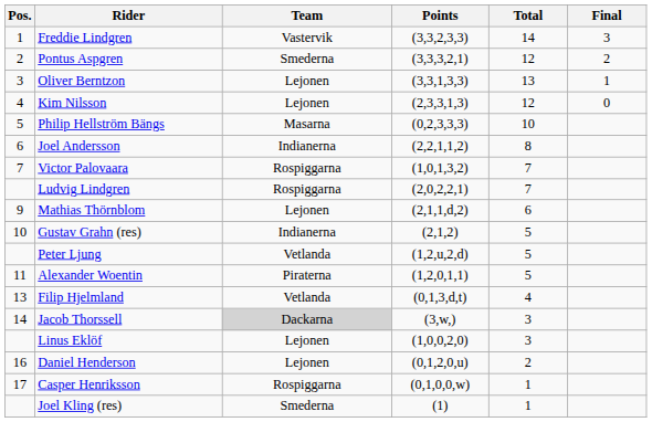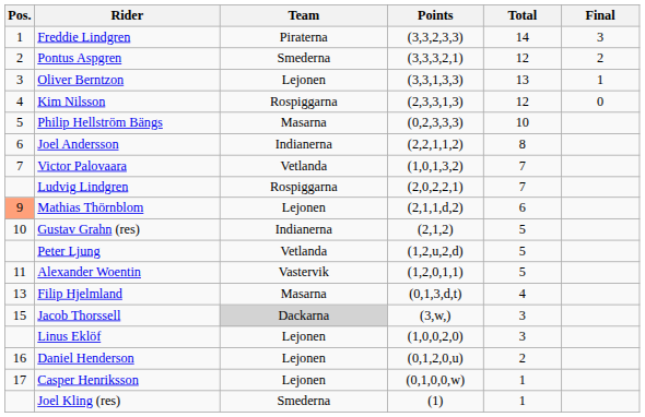 <table class=wikitable style="font-size:93%;">
 <tr>
 <th width=25px>Pos.</th>
 <th width=200px>Rider</th>
 <th width=180px>Team</th>
 <th width=100px>Points</th>
 <th width=80px>Total</th>
 <th width=80px>Final</th>
 </tr>
 <tr align=center>
 <td>1</td>
 <td align=left><a href='#'>Freddie Lindgren</a></td>
-<td>Vastervik</td>
+<td>Piraterna</td>
 <td>(3,3,2,3,3)</td>
 <td>14</td>
 <td>3</td>
 </tr>
 <tr align=center>
 <td>2</td>
 <td align=left><a href='#'>Pontus Aspgren</a></td>
 <td>Smederna</td>
 <td>(3,3,3,2,1)</td>
 <td>12</td>
 <td>2</td>
 </tr>
 <tr align=center>
 <td>3</td>
 <td align=left><a href='#'>Oliver Berntzon</a></td>
 <td>Lejonen</td>
 <td>(3,3,1,3,3)</td>
 <td>13</td>
 <td>1</td>
 </tr>
 <tr align=center>
 <td>4</td>
 <td align=left><a href='#'>Kim Nilsson</a></td>
-<td>Lejonen</td>
+<td>Rospiggarna</td>
 <td>(2,3,3,1,3)</td>
 <td>12</td>
 <td>0</td>
 </tr>
 <tr align=center>
 <td>5</td>
 <td align=left><a href='#'>Philip Hellström Bängs</a></td>
 <td>Masarna</td>
 <td>(0,2,3,3,3)</td>
 <td>10</td>
 <td></td>
 </tr>
 <tr align=center>
 <td>6</td>
 <td align=left><a href='#'>Joel Andersson</a></td>
 <td>Indianerna</td>
 <td>(2,2,1,1,2)</td>
 <td>8</td>
 <td></td>
 </tr>
 <tr align=center>
 <td>7</td>
 <td align=left><a href='#'>Victor Palovaara</a></td>
-<td>Rospiggarna</td>
+<td>Vetlanda</td>
 <td>(1,0,1,3,2)</td>
 <td>7</td>
 <td></td>
 </tr>
 <tr align=center>
 <td></td>
 <td align=left><a href='#'>Ludvig Lindgren</a></td>
 <td>Rospiggarna</td>
 <td>(2,0,2,2,1)</td>
 <td>7</td>
 <td></td>
 </tr>
 <tr align=center>
-<td>9</td>
+<td style="background: lightsalmon;">9</td>
 <td align=left><a href='#'>Mathias Thörnblom</a></td>
 <td>Lejonen</td>
 <td>(2,1,1,d,2)</td>
 <td>6</td>
 <td></td>
 </tr>
 <tr align=center>
 <td>10</td>
 <td align=left><a href='#'>Gustav Grahn</a> (res)</td>
 <td>Indianerna</td>
 <td>(2,1,2)</td>
 <td>5</td>
 <td></td>
 </tr>
 <tr align=center>
 <td></td>
 <td align=left><a href='#'>Peter Ljung</a></td>
 <td>Vetlanda</td>
 <td>(1,2,u,2,d)</td>
 <td>5</td>
 <td></td>
 </tr>
 <tr align=center>
 <td>11</td>
 <td align=left><a href='#'>Alexander Woentin</a></td>
-<td>Piraterna</td>
+<td>Vastervik</td>
 <td>(1,2,0,1,1)</td>
 <td>5</td>
 <td></td>
 </tr>
 <tr align=center>
 <td>13</td>
 <td align=left><a href='#'>Filip Hjelmland</a></td>
-<td>Vetlanda</td>
+<td>Masarna</td>
 <td>(0,1,3,d,t)</td>
 <td>4</td>
 <td></td>
 </tr>
 <tr align=center>
-<td>14</td>
+<td>15</td>
 <td align=left><a href='#'>Jacob Thorssell</a></td>
 <td style="background: lightgrey;">Dackarna</td>
 <td>(3,w,)</td>
 <td>3</td>
 <td></td>
 </tr>
 <tr align=center>
 <td></td>
 <td align=left><a href='#'>Linus Eklöf</a></td>
 <td>Lejonen</td>
 <td>(1,0,0,2,0)</td>
 <td>3</td>
 <td></td>
 </tr>
 <tr align=center>
 <td>16</td>
 <td align=left><a href='#'>Daniel Henderson</a></td>
 <td>Lejonen</td>
 <td>(0,1,2,0,u)</td>
 <td>2</td>
 <td></td>
 </tr>
 <tr align=center>
 <td>17</td>
 <td align=left><a href='#'>Casper Henriksson</a></td>
-<td>Rospiggarna</td>
+<td>Lejonen</td>
 <td>(0,1,0,0,w)</td>
 <td>1</td>
 <td></td>
 </tr>
 <tr align=center>
 <td></td>
 <td align=left><a href='#'>Joel Kling</a> (res)</td>
 <td>Smederna</td>
 <td>(1)</td>
 <td>1</td>
 <td></td>
 </tr>
 </table>
